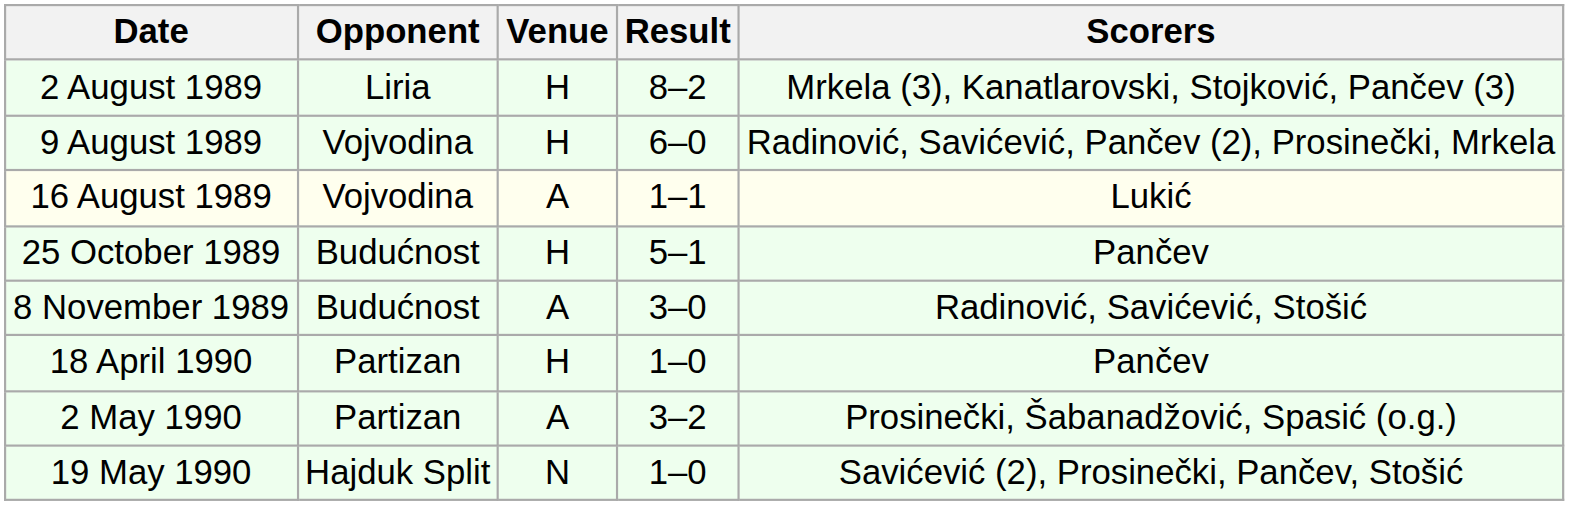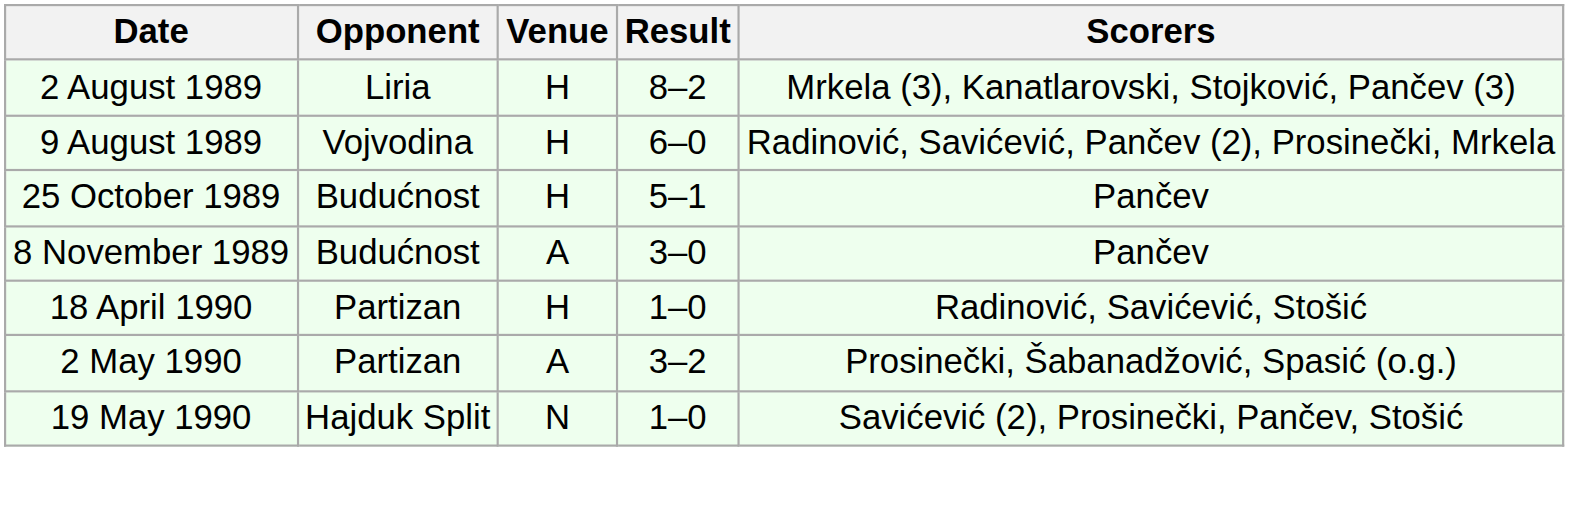 <table class="wikitable sortable" style="font-size:100%; text-align:center">
 <tr>
 <th>Date</th>
 <th>Opponent</th>
 <th>Venue</th>
 <th>Result</th>
 <th>Scorers</th>
 </tr>
 <tr bgcolor = "#EEFFEE">
 <td>2 August 1989</td>
 <td>Liria</td>
 <td>H</td>
 <td>8–2</td>
 <td>Mrkela (3), Kanatlarovski, Stojković, Pančev (3)</td>
 </tr>
 <tr bgcolor = "#EEFFEE">
 <td>9 August 1989</td>
 <td>Vojvodina</td>
 <td>H</td>
 <td>6–0</td>
 <td>Radinović, Savićević, Pančev (2), Prosinečki, Mrkela</td>
 </tr>
-<tr bgcolor = "#FFFFEE">
-<td>16 August 1989</td>
-<td>Vojvodina</td>
-<td>A</td>
-<td>1–1</td>
-<td>Lukić</td>
-</tr>
 <tr bgcolor = "#EEFFEE">
 <td>25 October 1989</td>
 <td>Budućnost</td>
 <td>H</td>
 <td>5–1</td>
 <td>Pančev</td>
 </tr>
 <tr bgcolor = "#EEFFEE">
 <td>8 November 1989</td>
 <td>Budućnost</td>
 <td>A</td>
 <td>3–0</td>
-<td>Radinović, Savićević, Stošić</td>
+<td>Pančev</td>
 </tr>
 <tr bgcolor = "#EEFFEE">
 <td>18 April 1990</td>
 <td>Partizan</td>
 <td>H</td>
 <td>1–0</td>
-<td>Pančev</td>
+<td>Radinović, Savićević, Stošić</td>
 </tr>
 <tr bgcolor = "#EEFFEE">
 <td>2 May 1990</td>
 <td>Partizan</td>
 <td>A</td>
 <td>3–2</td>
 <td>Prosinečki, Šabanadžović, Spasić (o.g.)</td>
 </tr>
 <tr bgcolor = "#EEFFEE">
 <td>19 May 1990</td>
 <td>Hajduk Split</td>
 <td>N</td>
 <td>1–0</td>
 <td>Savićević (2), Prosinečki, Pančev, Stošić</td>
 </tr>
 </table>
